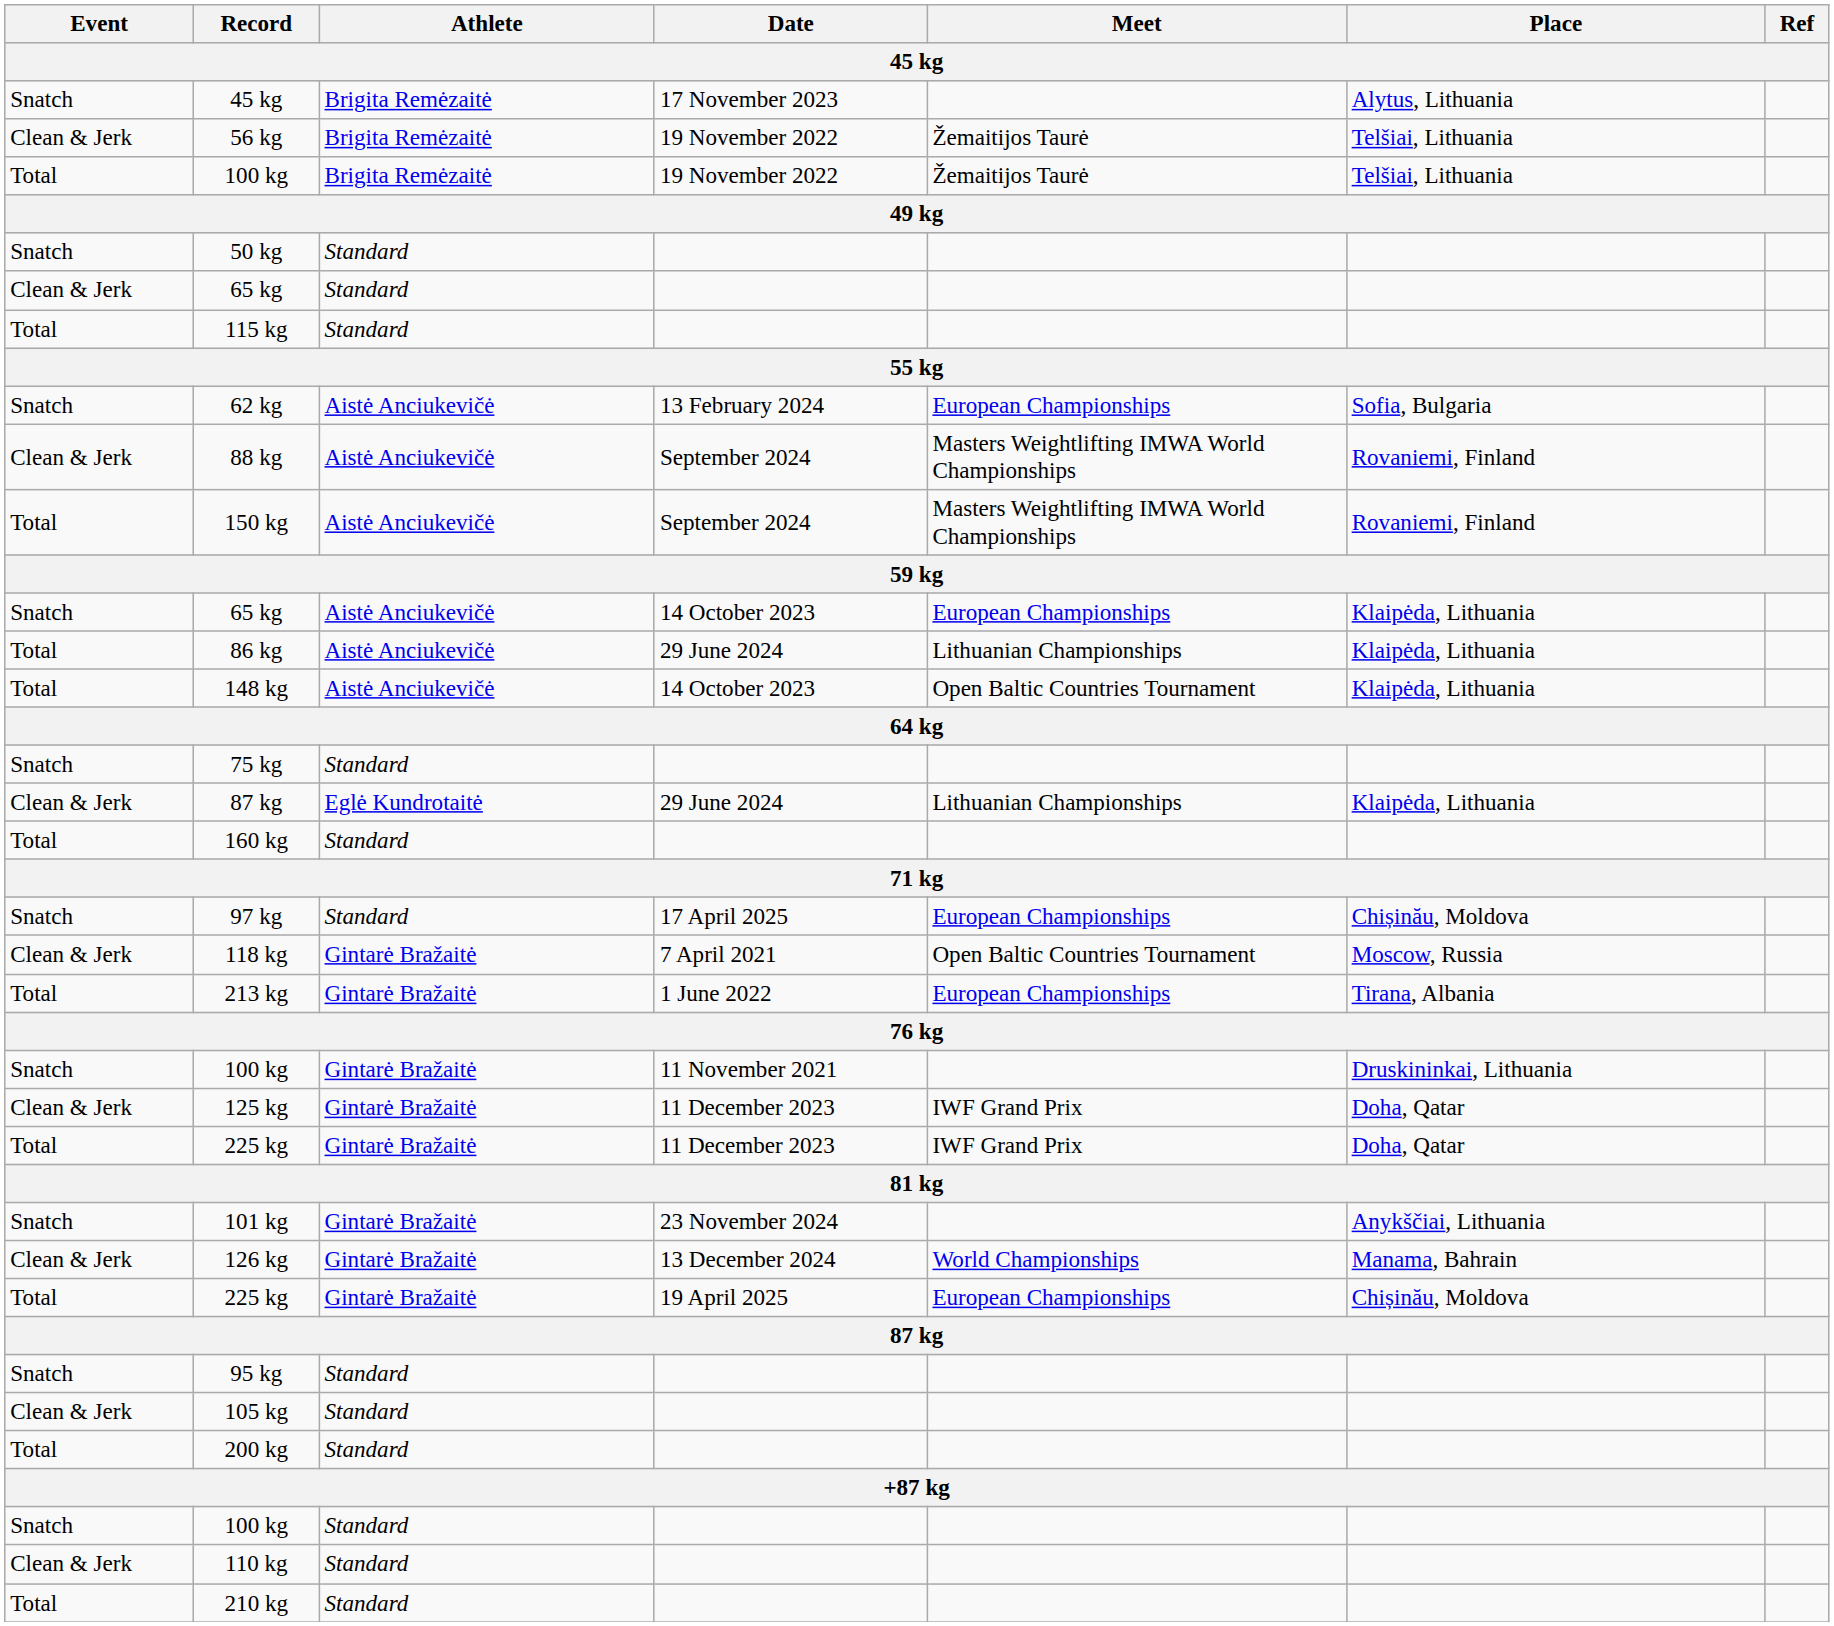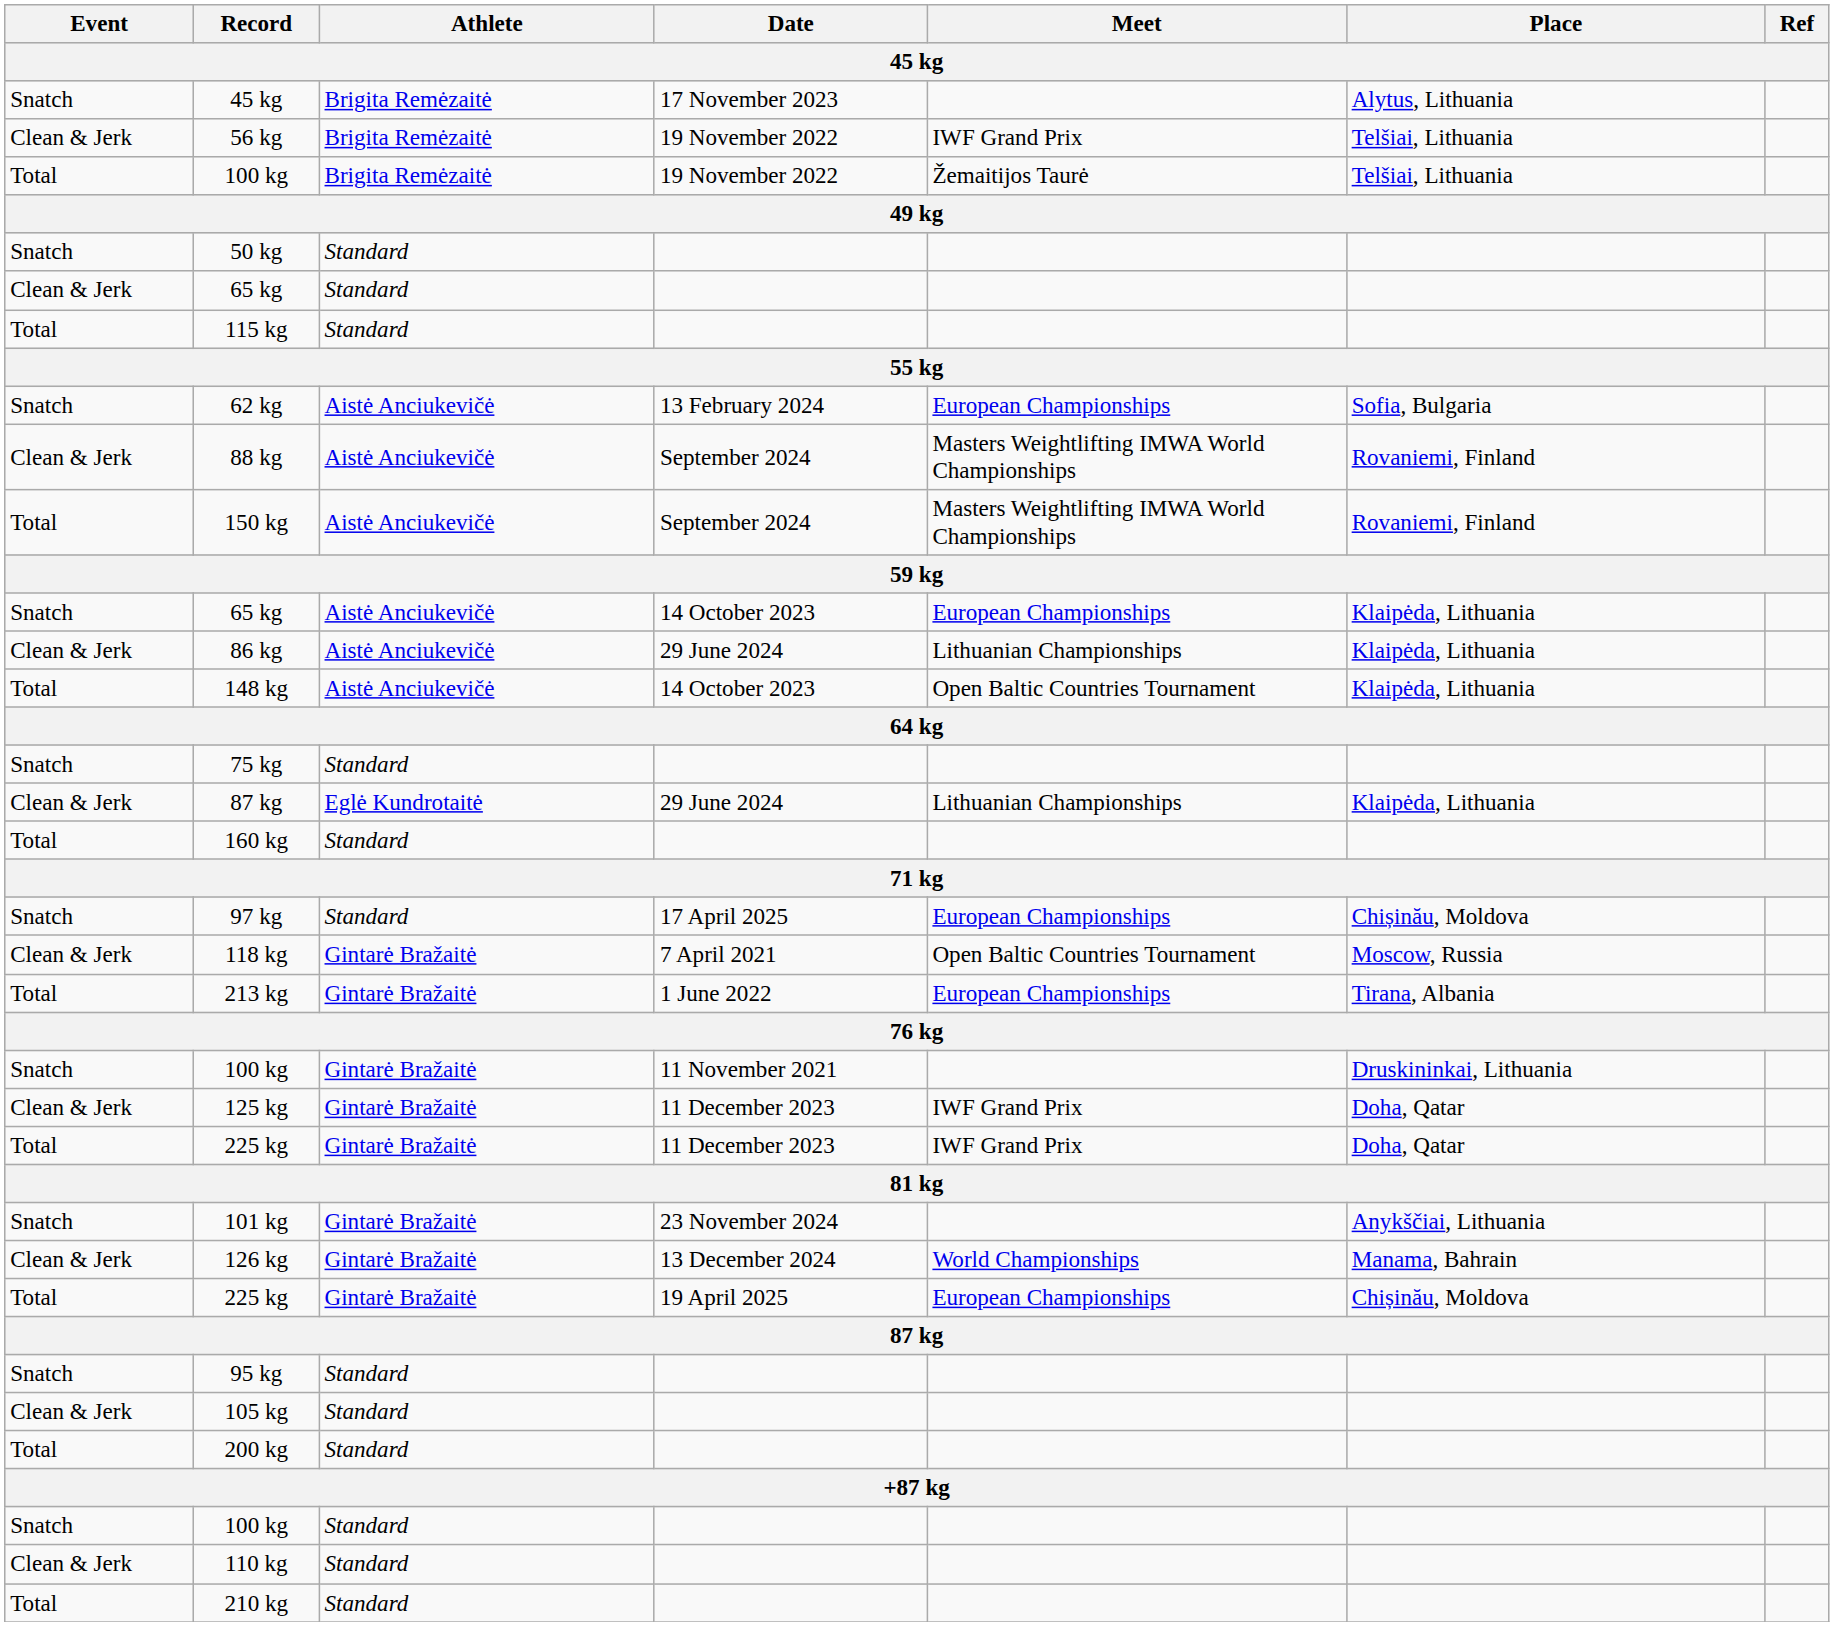 <table class="wikitable" style="font-size:95%; width: 95%;">
 <tr>
 <th width=9%>Event</th>
 <th width=6%>Record</th>
 <th width=16%>Athlete</th>
 <th width=13%>Date</th>
 <th width=20%>Meet</th>
 <th width=20%>Place</th>
 <th width=3%>Ref</th>
 </tr>
 <tr bgcolor="#DDDDDD">
 <th colspan="7">45 kg</th>
 </tr>
 <tr>
 <td>Snatch</td>
 <td align="center">45 kg</td>
 <td><a href='#'>Brigita Remėzaitė</a></td>
 <td>17 November 2023</td>
 <td></td>
 <td><a href='#'>Alytus</a>, Lithuania</td>
 <td></td>
 </tr>
 <tr>
 <td>Clean & Jerk</td>
 <td align="center">56 kg</td>
 <td><a href='#'>Brigita Remėzaitė</a></td>
 <td>19 November 2022</td>
-<td>Žemaitijos Taurė</td>
+<td>IWF Grand Prix</td>
 <td><a href='#'>Telšiai</a>, Lithuania</td>
 <td></td>
 </tr>
 <tr>
 <td>Total</td>
 <td align="center">100 kg</td>
 <td><a href='#'>Brigita Remėzaitė</a></td>
 <td>19 November 2022</td>
 <td>Žemaitijos Taurė</td>
 <td><a href='#'>Telšiai</a>, Lithuania</td>
 <td></td>
 </tr>
 <tr bgcolor="#DDDDDD">
 <th colspan="7">49 kg</th>
 </tr>
 <tr>
 <td>Snatch</td>
 <td align="center">50 kg</td>
 <td><em>Standard</em></td>
 <td></td>
 <td></td>
 <td></td>
 <td></td>
 </tr>
 <tr>
 <td>Clean & Jerk</td>
 <td align="center">65 kg</td>
 <td><em>Standard</em></td>
 <td></td>
 <td></td>
 <td></td>
 <td></td>
 </tr>
 <tr>
 <td>Total</td>
 <td align="center">115 kg</td>
 <td><em>Standard</em></td>
 <td></td>
 <td></td>
 <td></td>
 <td></td>
 </tr>
 <tr bgcolor="#DDDDDD">
 <th colspan="7">55 kg</th>
 </tr>
 <tr>
 <td>Snatch</td>
 <td align="center">62 kg</td>
 <td><a href='#'>Aistė Anciukevičė</a></td>
 <td>13 February 2024</td>
 <td><a href='#'>European Championships</a></td>
 <td><a href='#'>Sofia</a>, Bulgaria</td>
 <td></td>
 </tr>
 <tr>
 <td>Clean & Jerk</td>
 <td align="center">88 kg</td>
 <td><a href='#'>Aistė Anciukevičė</a></td>
 <td>September 2024</td>
 <td>Masters Weightlifting IMWA World Championships</td>
 <td><a href='#'>Rovaniemi</a>, Finland</td>
 <td></td>
 </tr>
 <tr>
 <td>Total</td>
 <td align="center">150 kg</td>
 <td><a href='#'>Aistė Anciukevičė</a></td>
 <td>September 2024</td>
 <td>Masters Weightlifting IMWA World Championships</td>
 <td><a href='#'>Rovaniemi</a>, Finland</td>
 <td></td>
 </tr>
 <tr bgcolor="#DDDDDD">
 <th colspan="7">59 kg</th>
 </tr>
 <tr>
 <td>Snatch</td>
 <td align="center">65 kg</td>
 <td><a href='#'>Aistė Anciukevičė</a></td>
 <td>14 October 2023</td>
 <td><a href='#'>European Championships</a></td>
 <td><a href='#'>Klaipėda</a>, Lithuania</td>
 <td></td>
 </tr>
 <tr>
-<td>Total</td>
+<td>Clean & Jerk</td>
 <td align="center">86 kg</td>
 <td><a href='#'>Aistė Anciukevičė</a></td>
 <td>29 June 2024</td>
 <td>Lithuanian Championships</td>
 <td><a href='#'>Klaipėda</a>, Lithuania</td>
 <td></td>
 </tr>
 <tr>
 <td>Total</td>
 <td align="center">148 kg</td>
 <td><a href='#'>Aistė Anciukevičė</a></td>
 <td>14 October 2023</td>
 <td>Open Baltic Countries Tournament</td>
 <td><a href='#'>Klaipėda</a>, Lithuania</td>
 <td></td>
 </tr>
 <tr bgcolor="#DDDDDD">
 <th colspan="7">64 kg</th>
 </tr>
 <tr>
 <td>Snatch</td>
 <td align="center">75 kg</td>
 <td><em>Standard</em></td>
 <td></td>
 <td></td>
 <td></td>
 <td></td>
 </tr>
 <tr>
 <td>Clean & Jerk</td>
 <td align="center">87 kg</td>
 <td><a href='#'>Eglė Kundrotaitė</a></td>
 <td>29 June 2024</td>
 <td>Lithuanian Championships</td>
 <td><a href='#'>Klaipėda</a>, Lithuania</td>
 <td></td>
 </tr>
 <tr>
 <td>Total</td>
 <td align="center">160 kg</td>
 <td><em>Standard</em></td>
 <td></td>
 <td></td>
 <td></td>
 <td></td>
 </tr>
 <tr bgcolor="#DDDDDD">
 <th colspan="7">71 kg</th>
 </tr>
 <tr>
 <td>Snatch</td>
 <td align="center">97 kg</td>
 <td><em>Standard</em></td>
 <td>17 April 2025</td>
 <td><a href='#'>European Championships</a></td>
 <td><a href='#'>Chișinău</a>, Moldova</td>
 <td></td>
 </tr>
 <tr>
 <td>Clean & Jerk</td>
 <td align="center">118 kg</td>
 <td><a href='#'>Gintarė Bražaitė</a></td>
 <td>7 April 2021</td>
 <td>Open Baltic Countries Tournament</td>
 <td><a href='#'>Moscow</a>, Russia</td>
 <td></td>
 </tr>
 <tr>
 <td>Total</td>
 <td align="center">213 kg</td>
 <td><a href='#'>Gintarė Bražaitė</a></td>
 <td>1 June 2022</td>
 <td><a href='#'>European Championships</a></td>
 <td><a href='#'>Tirana</a>, Albania</td>
 <td></td>
 </tr>
 <tr bgcolor="#DDDDDD">
 <th colspan="7">76 kg</th>
 </tr>
 <tr>
 <td>Snatch</td>
 <td align="center">100 kg</td>
 <td><a href='#'>Gintarė Bražaitė</a></td>
 <td>11 November 2021</td>
 <td></td>
 <td><a href='#'>Druskininkai</a>, Lithuania</td>
 <td></td>
 </tr>
 <tr>
 <td>Clean & Jerk</td>
 <td align="center">125 kg</td>
 <td><a href='#'>Gintarė Bražaitė</a></td>
 <td>11 December 2023</td>
 <td>IWF Grand Prix</td>
 <td><a href='#'>Doha</a>, Qatar</td>
 <td></td>
 </tr>
 <tr>
 <td>Total</td>
 <td align="center">225 kg</td>
 <td><a href='#'>Gintarė Bražaitė</a></td>
 <td>11 December 2023</td>
 <td>IWF Grand Prix</td>
 <td><a href='#'>Doha</a>, Qatar</td>
 <td></td>
 </tr>
 <tr bgcolor="#DDDDDD">
 <th colspan="7">81 kg</th>
 </tr>
 <tr>
 <td>Snatch</td>
 <td align=center>101 kg</td>
 <td><a href='#'>Gintarė Bražaitė</a></td>
 <td>23 November 2024</td>
 <td></td>
 <td><a href='#'>Anykščiai</a>, Lithuania</td>
 <td></td>
 </tr>
 <tr>
 <td>Clean & Jerk</td>
 <td align=center>126 kg</td>
 <td><a href='#'>Gintarė Bražaitė</a></td>
 <td>13 December 2024</td>
 <td><a href='#'>World Championships</a></td>
 <td><a href='#'>Manama</a>, Bahrain</td>
 <td></td>
 </tr>
 <tr>
 <td>Total</td>
 <td align=center>225 kg</td>
 <td><a href='#'>Gintarė Bražaitė</a></td>
 <td>19 April 2025</td>
 <td><a href='#'>European Championships</a></td>
 <td><a href='#'>Chișinău</a>, Moldova</td>
 <td></td>
 </tr>
 <tr bgcolor="#DDDDDD">
 <th colspan="7">87 kg</th>
 </tr>
 <tr>
 <td>Snatch</td>
 <td align="center">95 kg</td>
 <td><em>Standard</em></td>
 <td></td>
 <td></td>
 <td></td>
 <td></td>
 </tr>
 <tr>
 <td>Clean & Jerk</td>
 <td align="center">105 kg</td>
 <td><em>Standard</em></td>
 <td></td>
 <td></td>
 <td></td>
 <td></td>
 </tr>
 <tr>
 <td>Total</td>
 <td align="center">200 kg</td>
 <td><em>Standard</em></td>
 <td></td>
 <td></td>
 <td></td>
 <td></td>
 </tr>
 <tr bgcolor="#DDDDDD">
 <th colspan="7">+87 kg</th>
 </tr>
 <tr>
 <td>Snatch</td>
 <td align="center">100 kg</td>
 <td><em>Standard</em></td>
 <td></td>
 <td></td>
 <td></td>
 <td></td>
 </tr>
 <tr>
 <td>Clean & Jerk</td>
 <td align="center">110 kg</td>
 <td><em>Standard</em></td>
 <td></td>
 <td></td>
 <td></td>
 <td></td>
 </tr>
 <tr>
 <td>Total</td>
 <td align="center">210 kg</td>
 <td><em>Standard</em></td>
 <td></td>
 <td></td>
 <td></td>
 <td></td>
 </tr>
 </table>
